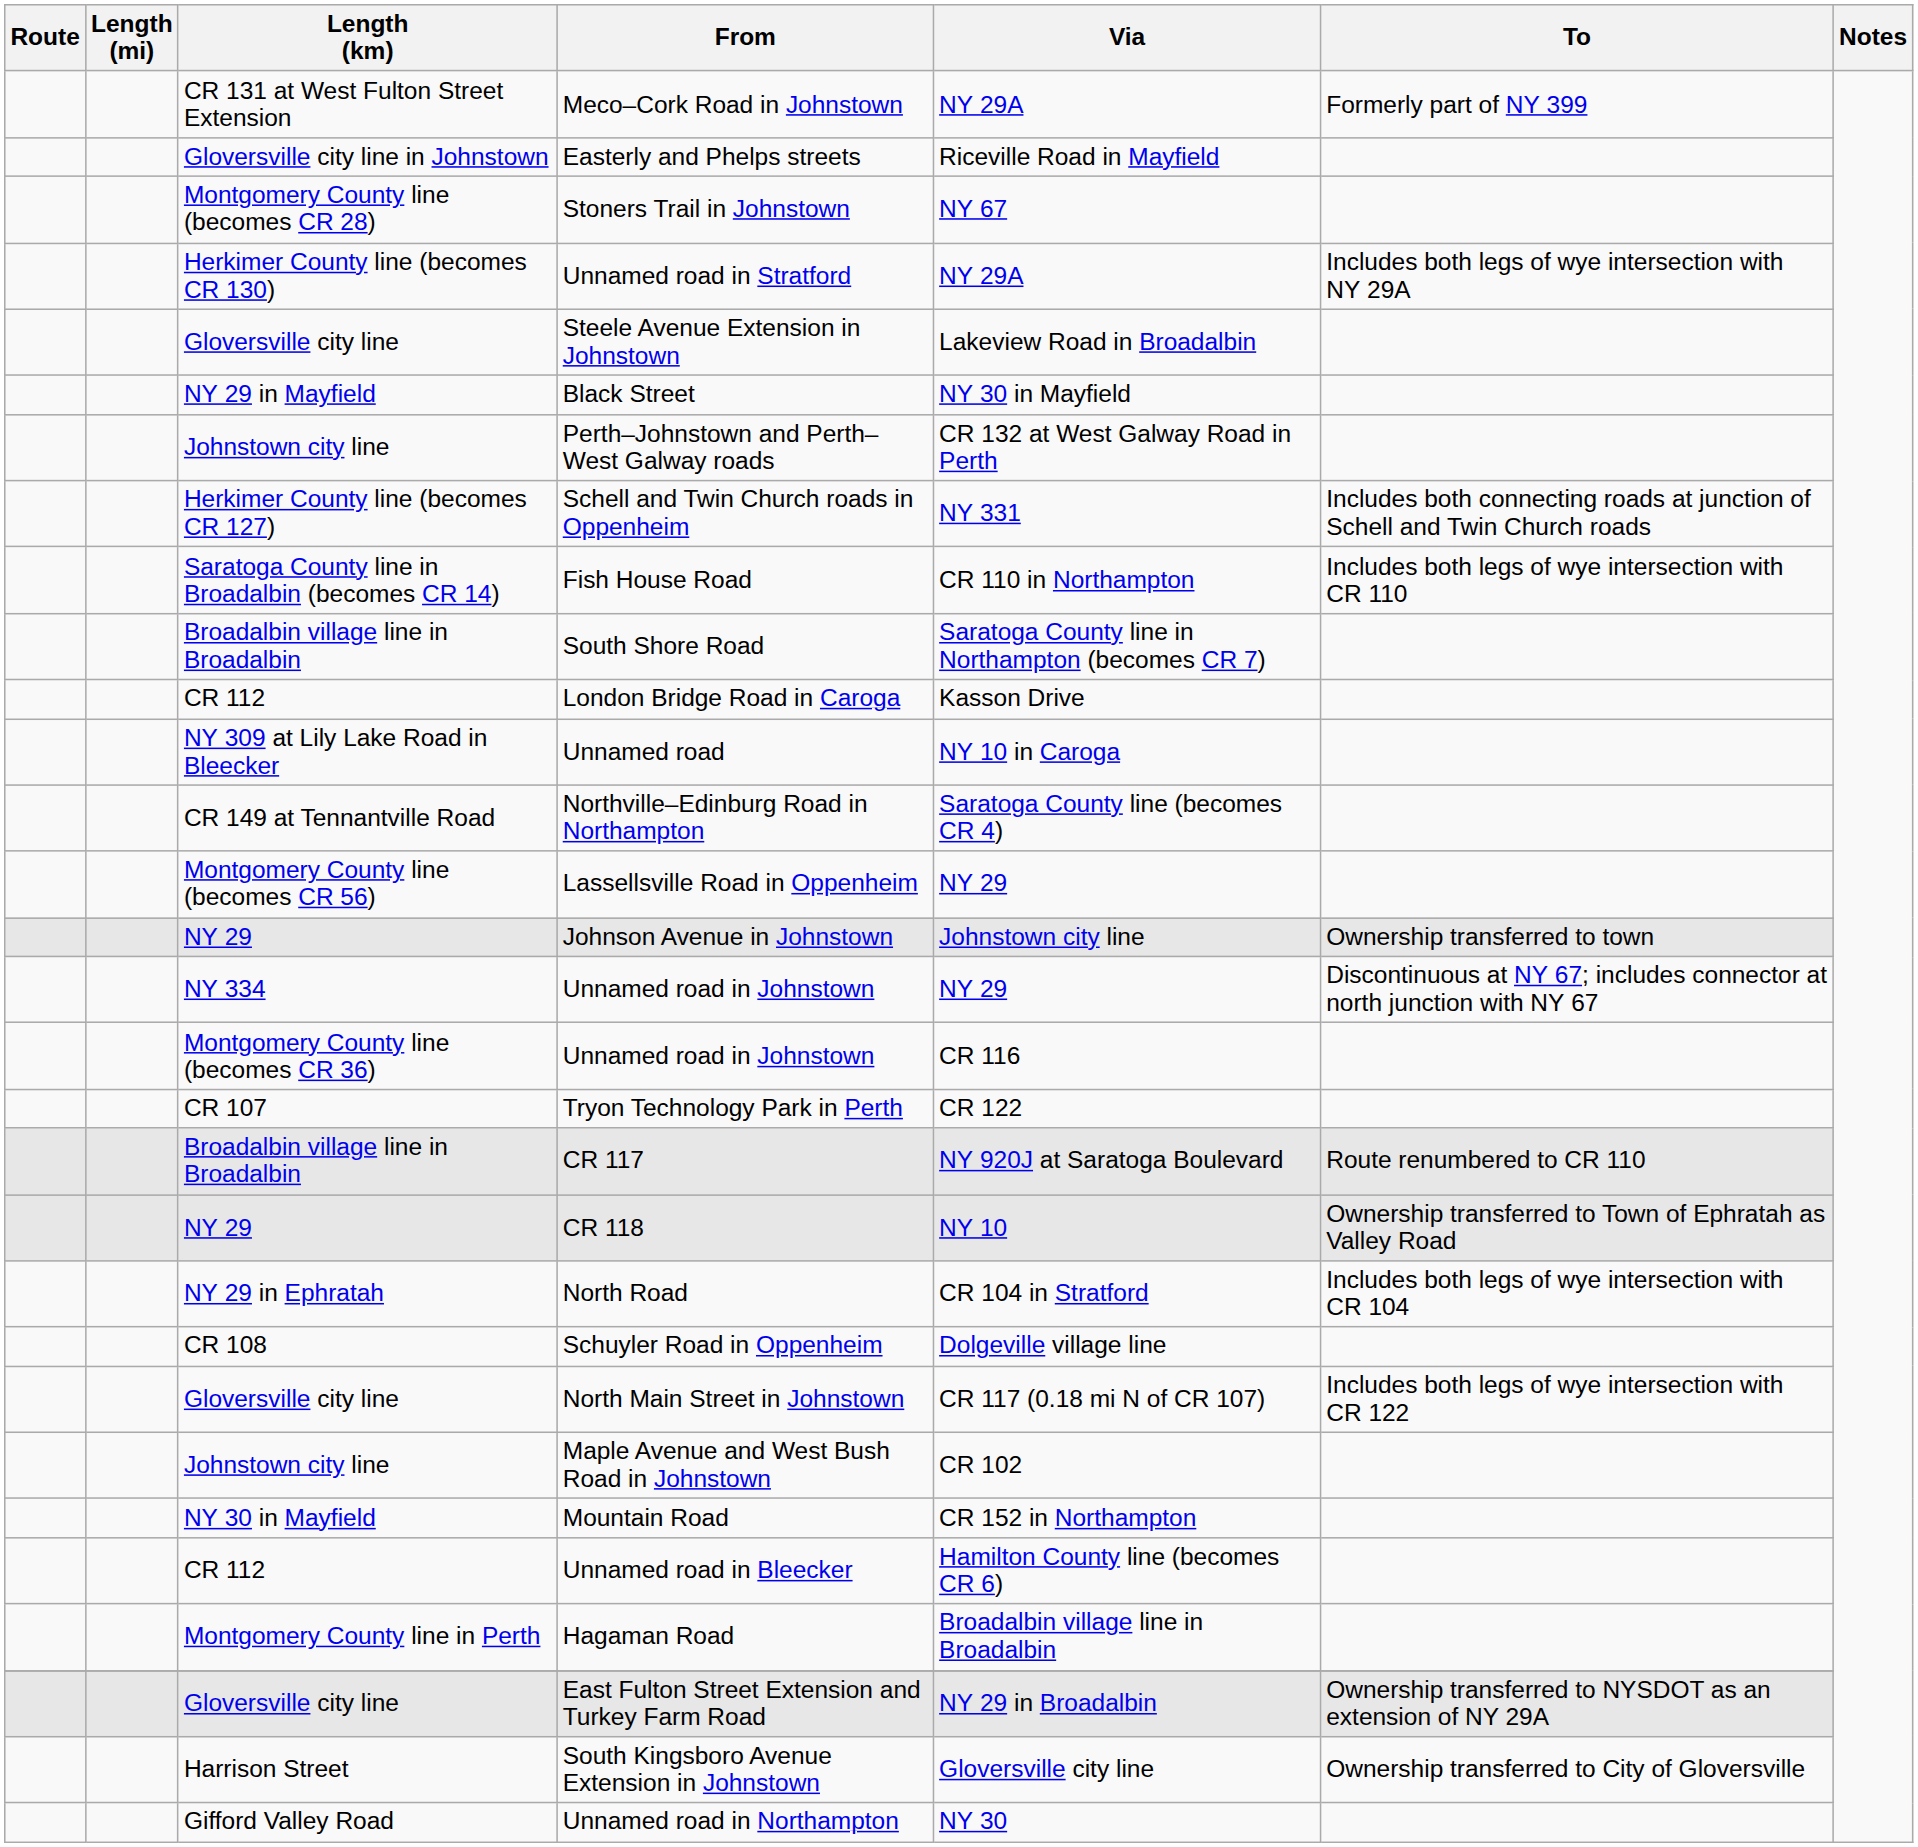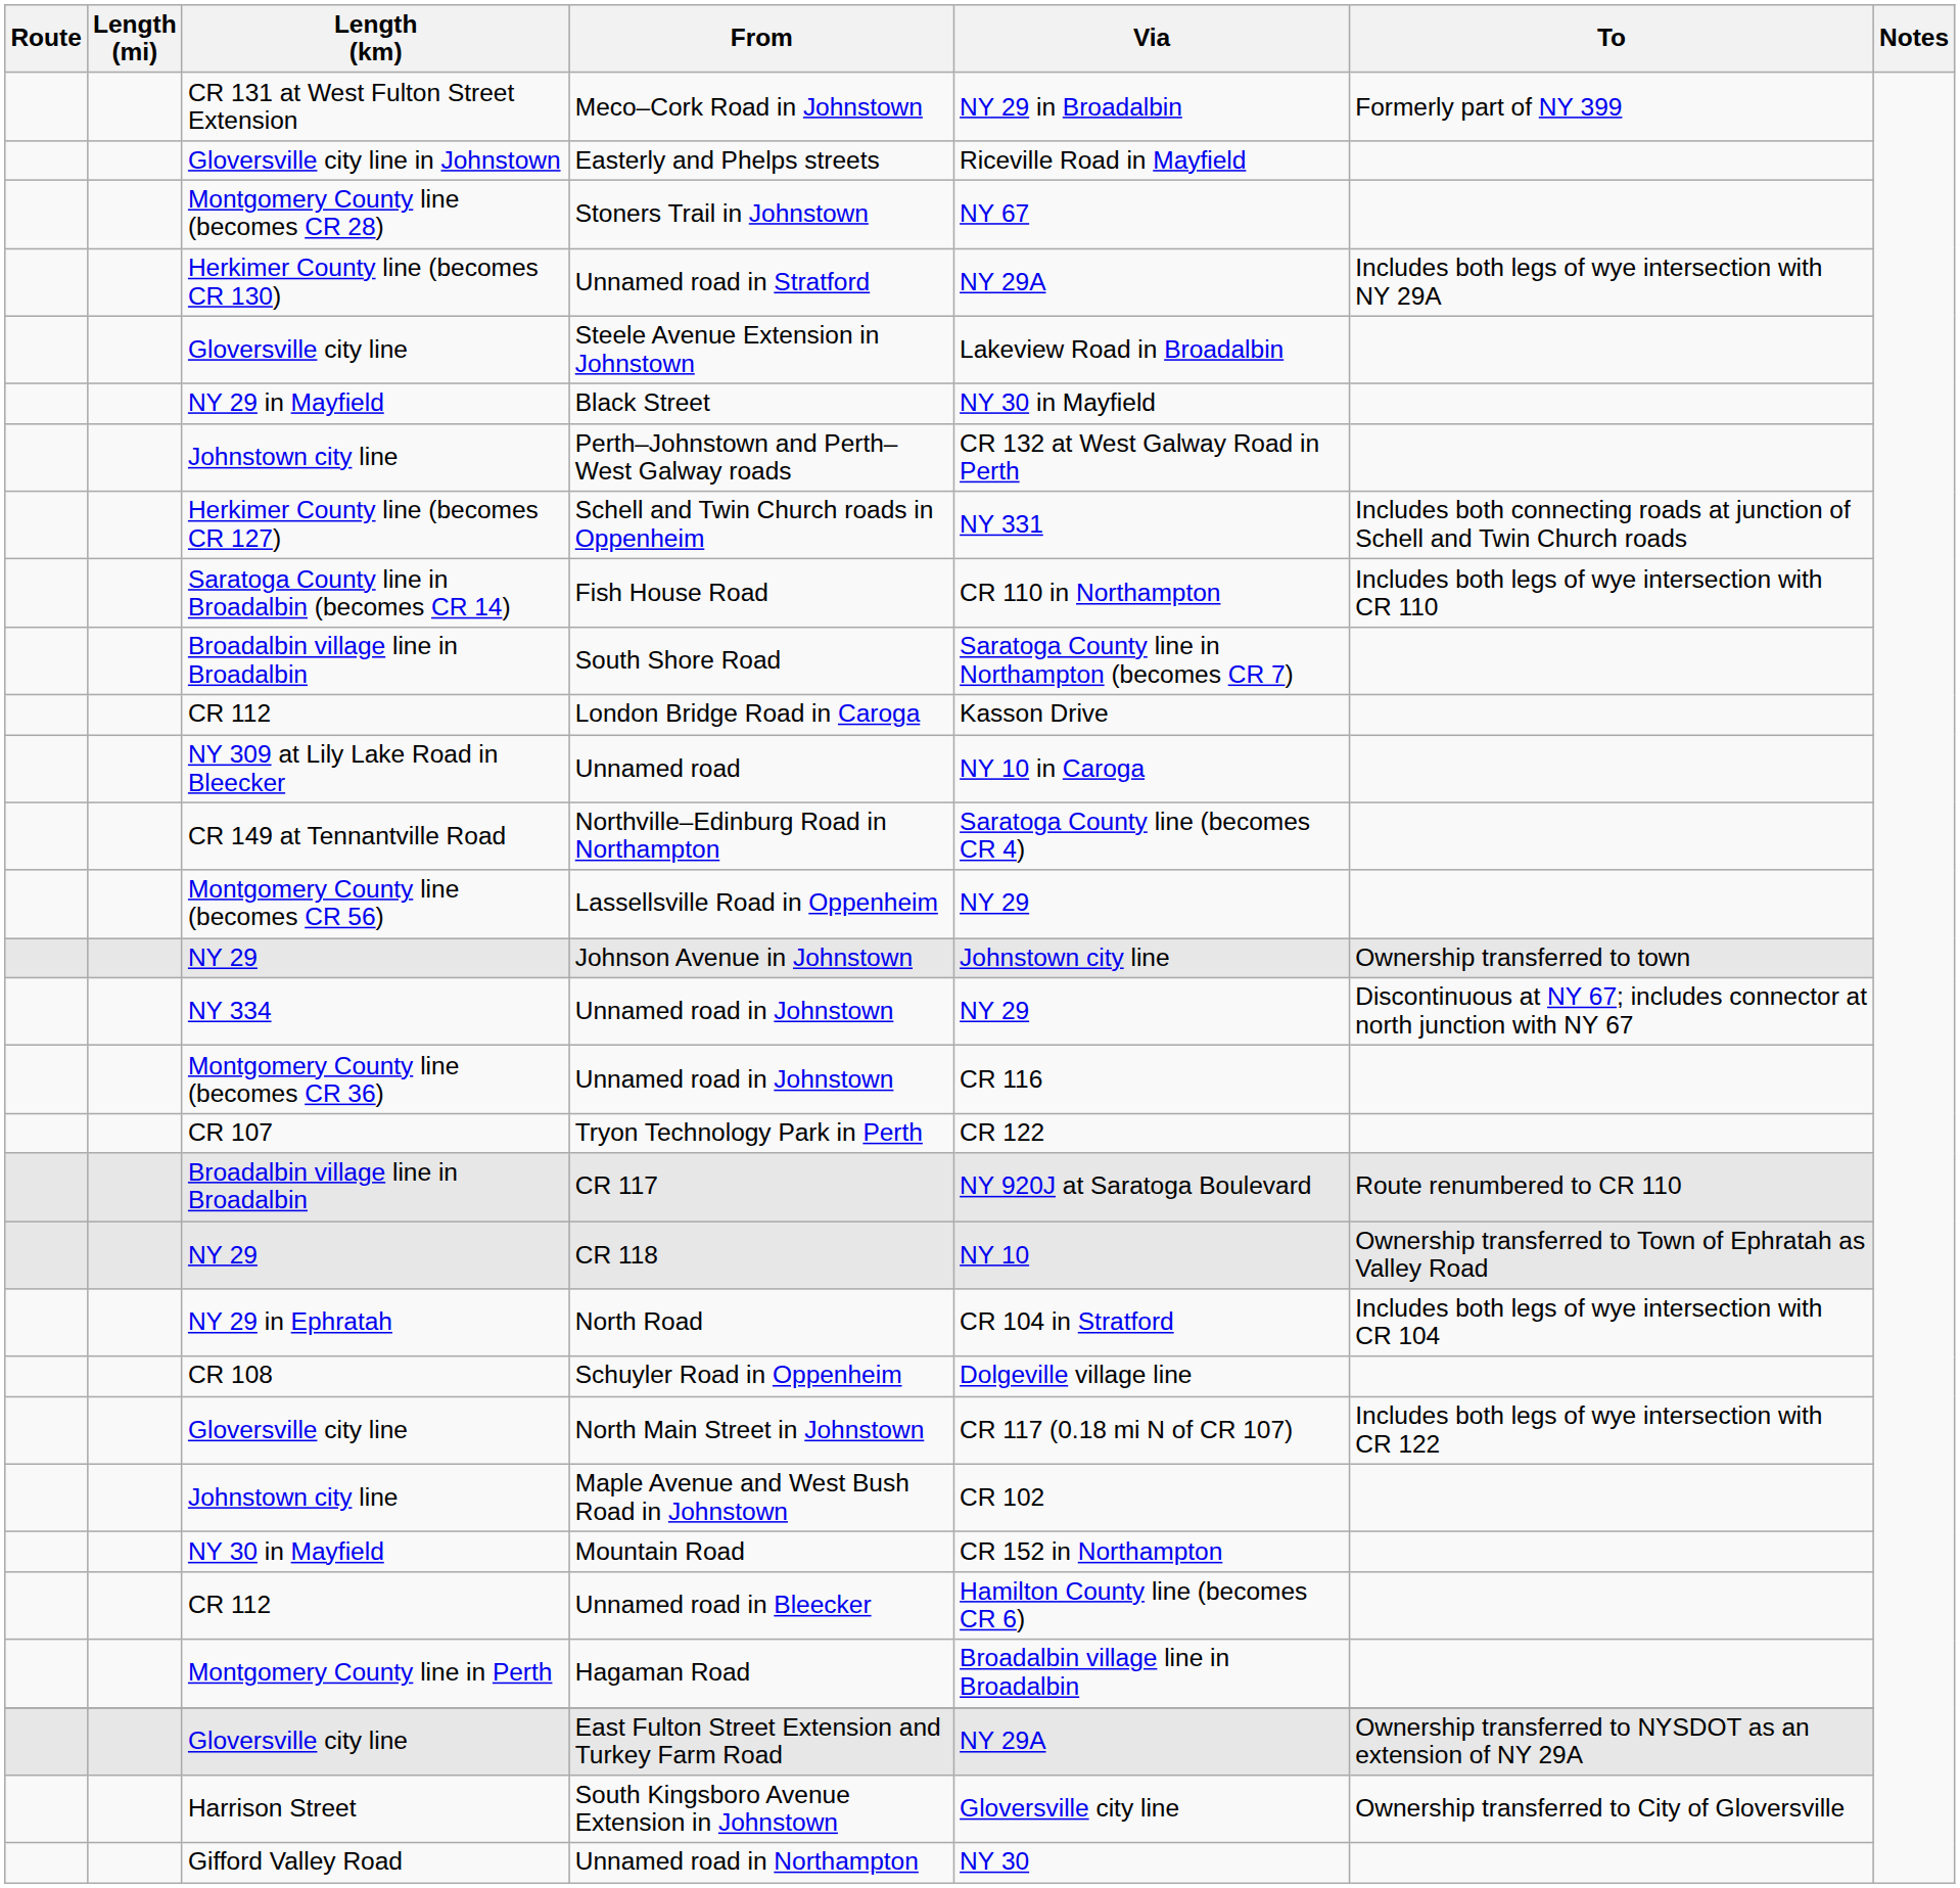 <table class="wikitable sortable">
 <tr>
 <th>Route</th>
 <th>Length<br>(mi)</th>
 <th>Length<br>(km)</th>
 <th class="unsortable">From</th>
 <th class="unsortable">Via</th>
 <th class="unsortable">To</th>
 <th class="unsortable">Notes</th>
 </tr>
 <tr>
 <td id="101"></td>
 <td></td>
 <td>CR 131 at West Fulton Street Extension</td>
 <td>Meco–Cork Road in <a href='#'>Johnstown</a></td>
-<td><a href='#'>NY&nbsp;29A</a></td>
+<td><a href='#'>NY&nbsp;29</a> in <a href='#'>Broadalbin</a></td>
 <td>Formerly part of <a href='#'>NY&nbsp;399</a></td>
 </tr>
 <tr>
 <td id="102"></td>
 <td></td>
 <td><a href='#'>Gloversville</a> city line in <a href='#'>Johnstown</a></td>
 <td>Easterly and Phelps streets</td>
 <td>Riceville Road in <a href='#'>Mayfield</a></td>
 <td></td>
 </tr>
 <tr>
 <td id="103"></td>
 <td></td>
 <td><a href='#'>Montgomery County</a> line (becomes <a href='#'>CR 28</a>)</td>
 <td>Stoners Trail in <a href='#'>Johnstown</a></td>
 <td><a href='#'>NY&nbsp;67</a></td>
 <td></td>
 </tr>
 <tr>
 <td id="104"></td>
 <td></td>
 <td><a href='#'>Herkimer County</a> line (becomes <a href='#'>CR 130</a>)</td>
 <td>Unnamed road in <a href='#'>Stratford</a></td>
 <td><a href='#'>NY&nbsp;29A</a></td>
 <td>Includes both legs of wye intersection with NY 29A</td>
 </tr>
 <tr>
 <td id="105"></td>
 <td></td>
 <td><a href='#'>Gloversville</a> city line</td>
 <td>Steele Avenue Extension in <a href='#'>Johnstown</a></td>
 <td>Lakeview Road in <a href='#'>Broadalbin</a></td>
 <td></td>
 </tr>
 <tr>
 <td id="106"></td>
 <td></td>
 <td><a href='#'>NY&nbsp;29</a> in <a href='#'>Mayfield</a></td>
 <td>Black Street</td>
 <td><a href='#'>NY&nbsp;30</a> in Mayfield</td>
 <td></td>
 </tr>
 <tr>
 <td id="107"></td>
 <td></td>
 <td><a href='#'>Johnstown city</a> line</td>
 <td>Perth–Johnstown and Perth–West Galway roads</td>
 <td>CR 132 at West Galway Road in <a href='#'>Perth</a></td>
 <td></td>
 </tr>
 <tr>
 <td id="108"></td>
 <td></td>
 <td><a href='#'>Herkimer County</a> line (becomes <a href='#'>CR 127</a>)</td>
 <td>Schell and Twin Church roads in <a href='#'>Oppenheim</a></td>
 <td><a href='#'>NY&nbsp;331</a></td>
 <td>Includes both connecting roads at junction of Schell and Twin Church roads</td>
 </tr>
 <tr>
 <td id="109"></td>
 <td></td>
 <td><a href='#'>Saratoga County</a> line in <a href='#'>Broadalbin</a> (becomes <a href='#'>CR 14</a>)</td>
 <td>Fish House Road</td>
 <td>CR 110 in <a href='#'>Northampton</a></td>
 <td>Includes both legs of wye intersection with CR 110</td>
 </tr>
 <tr>
 <td id="110"></td>
 <td></td>
 <td><a href='#'>Broadalbin village</a> line in <a href='#'>Broadalbin</a></td>
 <td>South Shore Road</td>
 <td><a href='#'>Saratoga County</a> line in <a href='#'>Northampton</a> (becomes <a href='#'>CR 7</a>)</td>
 <td></td>
 </tr>
 <tr>
 <td id="111"></td>
 <td></td>
 <td>CR 112</td>
 <td>London Bridge Road in <a href='#'>Caroga</a></td>
 <td>Kasson Drive</td>
 <td></td>
 </tr>
 <tr>
 <td id="112"></td>
 <td></td>
 <td><a href='#'>NY&nbsp;309</a> at Lily Lake Road in <a href='#'>Bleecker</a></td>
 <td>Unnamed road</td>
 <td><a href='#'>NY&nbsp;10</a> in <a href='#'>Caroga</a></td>
 <td></td>
 </tr>
 <tr>
 <td id="113"></td>
 <td></td>
 <td>CR 149 at Tennantville Road</td>
 <td>Northville–Edinburg Road in <a href='#'>Northampton</a></td>
 <td><a href='#'>Saratoga County</a> line (becomes <a href='#'>CR 4</a>)</td>
 <td></td>
 </tr>
 <tr>
 <td id="114"></td>
 <td></td>
 <td><a href='#'>Montgomery County</a> line (becomes <a href='#'>CR 56</a>)</td>
 <td>Lassellsville Road in <a href='#'>Oppenheim</a></td>
 <td><a href='#'>NY&nbsp;29</a></td>
 <td></td>
 </tr>
 <tr bgcolor="#e7e7e7">
 <td id="115"></td>
 <td></td>
 <td><a href='#'>NY&nbsp;29</a></td>
 <td>Johnson Avenue in <a href='#'>Johnstown</a></td>
 <td><a href='#'>Johnstown city</a> line</td>
 <td>Ownership transferred to town</td>
 </tr>
 <tr>
 <td id="116"></td>
 <td></td>
 <td><a href='#'>NY&nbsp;334</a></td>
 <td>Unnamed road in <a href='#'>Johnstown</a></td>
 <td><a href='#'>NY&nbsp;29</a></td>
 <td>Discontinuous at <a href='#'>NY&nbsp;67</a>; includes connector at north junction with NY 67</td>
 </tr>
 <tr>
 <td id="116A"></td>
 <td></td>
 <td><a href='#'>Montgomery County</a> line (becomes <a href='#'>CR 36</a>)</td>
 <td>Unnamed road in <a href='#'>Johnstown</a></td>
 <td>CR 116</td>
 <td></td>
 </tr>
 <tr>
 <td id="117"></td>
 <td></td>
 <td>CR 107</td>
 <td>Tryon Technology Park in <a href='#'>Perth</a></td>
 <td>CR 122</td>
 <td></td>
 </tr>
 <tr bgcolor="#e7e7e7">
 <td id="117-old"></td>
 <td></td>
 <td><a href='#'>Broadalbin village</a> line in <a href='#'>Broadalbin</a></td>
 <td>CR 117</td>
 <td><a href='#'>NY&nbsp;920J</a> at Saratoga Boulevard</td>
 <td>Route renumbered to CR 110</td>
 </tr>
 <tr bgcolor="#e7e7e7">
 <td id="118"></td>
 <td></td>
 <td><a href='#'>NY&nbsp;29</a></td>
 <td>CR 118</td>
 <td><a href='#'>NY&nbsp;10</a></td>
 <td>Ownership transferred to Town of Ephratah as Valley Road</td>
 </tr>
 <tr>
 <td id="119"></td>
 <td></td>
 <td><a href='#'>NY&nbsp;29</a> in <a href='#'>Ephratah</a></td>
 <td>North Road</td>
 <td>CR 104 in <a href='#'>Stratford</a></td>
 <td>Includes both legs of wye intersection with CR 104</td>
 </tr>
 <tr>
 <td id="120"></td>
 <td></td>
 <td>CR 108</td>
 <td>Schuyler Road in <a href='#'>Oppenheim</a></td>
 <td><a href='#'>Dolgeville</a> village line</td>
 <td></td>
 </tr>
 <tr>
 <td id="121"></td>
 <td></td>
 <td><a href='#'>Gloversville</a> city line</td>
 <td>North Main Street in <a href='#'>Johnstown</a></td>
 <td>CR 117 (0.18 mi N of CR 107)</td>
 <td>Includes both legs of wye intersection with CR 122</td>
 </tr>
 <tr>
 <td id="122"></td>
 <td></td>
 <td><a href='#'>Johnstown city</a> line</td>
 <td>Maple Avenue and West Bush Road in <a href='#'>Johnstown</a></td>
 <td>CR 102</td>
 <td></td>
 </tr>
 <tr>
 <td id="123"></td>
 <td></td>
 <td><a href='#'>NY&nbsp;30</a> in <a href='#'>Mayfield</a></td>
 <td>Mountain Road</td>
 <td>CR 152 in <a href='#'>Northampton</a></td>
 <td></td>
 </tr>
 <tr>
 <td id="125"></td>
 <td></td>
 <td>CR 112</td>
 <td>Unnamed road in <a href='#'>Bleecker</a></td>
 <td><a href='#'>Hamilton County</a> line (becomes <a href='#'>CR 6</a>)</td>
 <td></td>
 </tr>
 <tr>
 <td id="126"></td>
 <td></td>
 <td><a href='#'>Montgomery County</a> line in <a href='#'>Perth</a></td>
 <td>Hagaman Road</td>
 <td><a href='#'>Broadalbin village</a> line in <a href='#'>Broadalbin</a></td>
 <td></td>
 </tr>
 <tr>
 </tr>
 <tr bgcolor="#e7e7e7">
 <td id="127"></td>
 <td></td>
 <td><a href='#'>Gloversville</a> city line</td>
 <td>East Fulton Street Extension and Turkey Farm Road</td>
-<td><a href='#'>NY&nbsp;29</a> in <a href='#'>Broadalbin</a></td>
+<td><a href='#'>NY&nbsp;29A</a></td>
 <td>Ownership transferred to NYSDOT as an extension of NY 29A</td>
 </tr>
 <tr -bgcolor="#e7e7e7">
 <td id="128"></td>
 <td></td>
 <td>Harrison Street</td>
 <td>South Kingsboro Avenue Extension in <a href='#'>Johnstown</a></td>
 <td><a href='#'>Gloversville</a> city line</td>
 <td>Ownership transferred to City of Gloversville</td>
 </tr>
 <tr>
 <td id="130"></td>
 <td></td>
 <td>Gifford Valley Road</td>
 <td>Unnamed road in <a href='#'>Northampton</a></td>
 <td><a href='#'>NY&nbsp;30</a></td>
 <td></td>
 </tr>
 </table>
